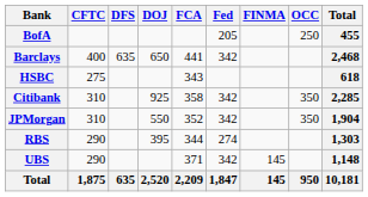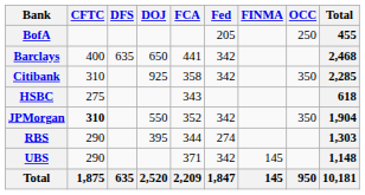 <table class="sortable wikitable collapsible" style="float:right; margin:0 0 1em 1em; font-size:85%; text-align:right;">
 <tr>
 <th>Bank</th>
 <th><a href='#'>CFTC</a></th>
 <th><a href='#'>DFS</a></th>
 <th><a href='#'>DOJ</a></th>
 <th><a href='#'>FCA</a></th>
 <th><a href='#'>Fed</a></th>
 <th><a href='#'>FINMA</a></th>
 <th><a href='#'>OCC</a></th>
 <th>Total</th>
 </tr>
 <tr>
 <th><a href='#'>BofA</a></th>
 <td></td>
 <td></td>
 <td></td>
 <td></td>
 <td>205</td>
 <td></td>
 <td>250</td>
 <th style="text-align:right;">455</th>
 </tr>
 <tr>
 <th><a href='#'>Barclays</a></th>
 <td>400</td>
 <td>635</td>
 <td>650</td>
 <td>441</td>
 <td>342</td>
 <td></td>
 <td></td>
 <th style="text-align:right;">2,468</th>
 </tr>
 <tr>
+<th><a href='#'>Citibank</a></th>
+<td>310</td>
+<td></td>
+<td>925</td>
+<td>358</td>
+<td>342</td>
+<td></td>
+<td>350</td>
+<th style="text-align:right;">2,285</th>
+</tr>
+<tr>
 <th><a href='#'>HSBC</a></th>
 <td>275</td>
 <td></td>
 <td></td>
 <td>343</td>
 <td></td>
 <td></td>
 <td></td>
 <th style="text-align:right;">618</th>
 </tr>
 <tr>
-<th><a href='#'>Citibank</a></th>
-<td>310</td>
-<td></td>
-<td>925</td>
-<td>358</td>
-<td>342</td>
-<td></td>
-<td>350</td>
-<th style="text-align:right;">2,285</th>
-</tr>
-<tr>
 <th><a href='#'>JPMorgan</a></th>
-<td>310</td>
+<td><strong>310</strong></td>
 <td></td>
 <td>550</td>
 <td>352</td>
 <td>342</td>
 <td></td>
 <td>350</td>
 <th style="text-align:right;">1,904</th>
 </tr>
 <tr>
 <th><a href='#'>RBS</a></th>
 <td>290</td>
 <td></td>
 <td>395</td>
 <td>344</td>
 <td>274</td>
 <td></td>
 <td></td>
 <th style="text-align:right;">1,303</th>
 </tr>
 <tr>
 <th><a href='#'>UBS</a></th>
 <td>290</td>
 <td></td>
 <td></td>
 <td>371</td>
 <td>342</td>
 <td>145</td>
 <td></td>
 <th style="text-align:right;">1,148</th>
 </tr>
 <tr>
 <th>Total</th>
 <th style="text-align:right;">1,875</th>
 <th style="text-align:right;">635</th>
 <th style="text-align:right;">2,520</th>
 <th style="text-align:right;">2,209</th>
 <th style="text-align:right;">1,847</th>
 <th style="text-align:right;">145</th>
 <th style="text-align:right;">950</th>
 <th style="text-align:right;">10,181</th>
 </tr>
 </table>
